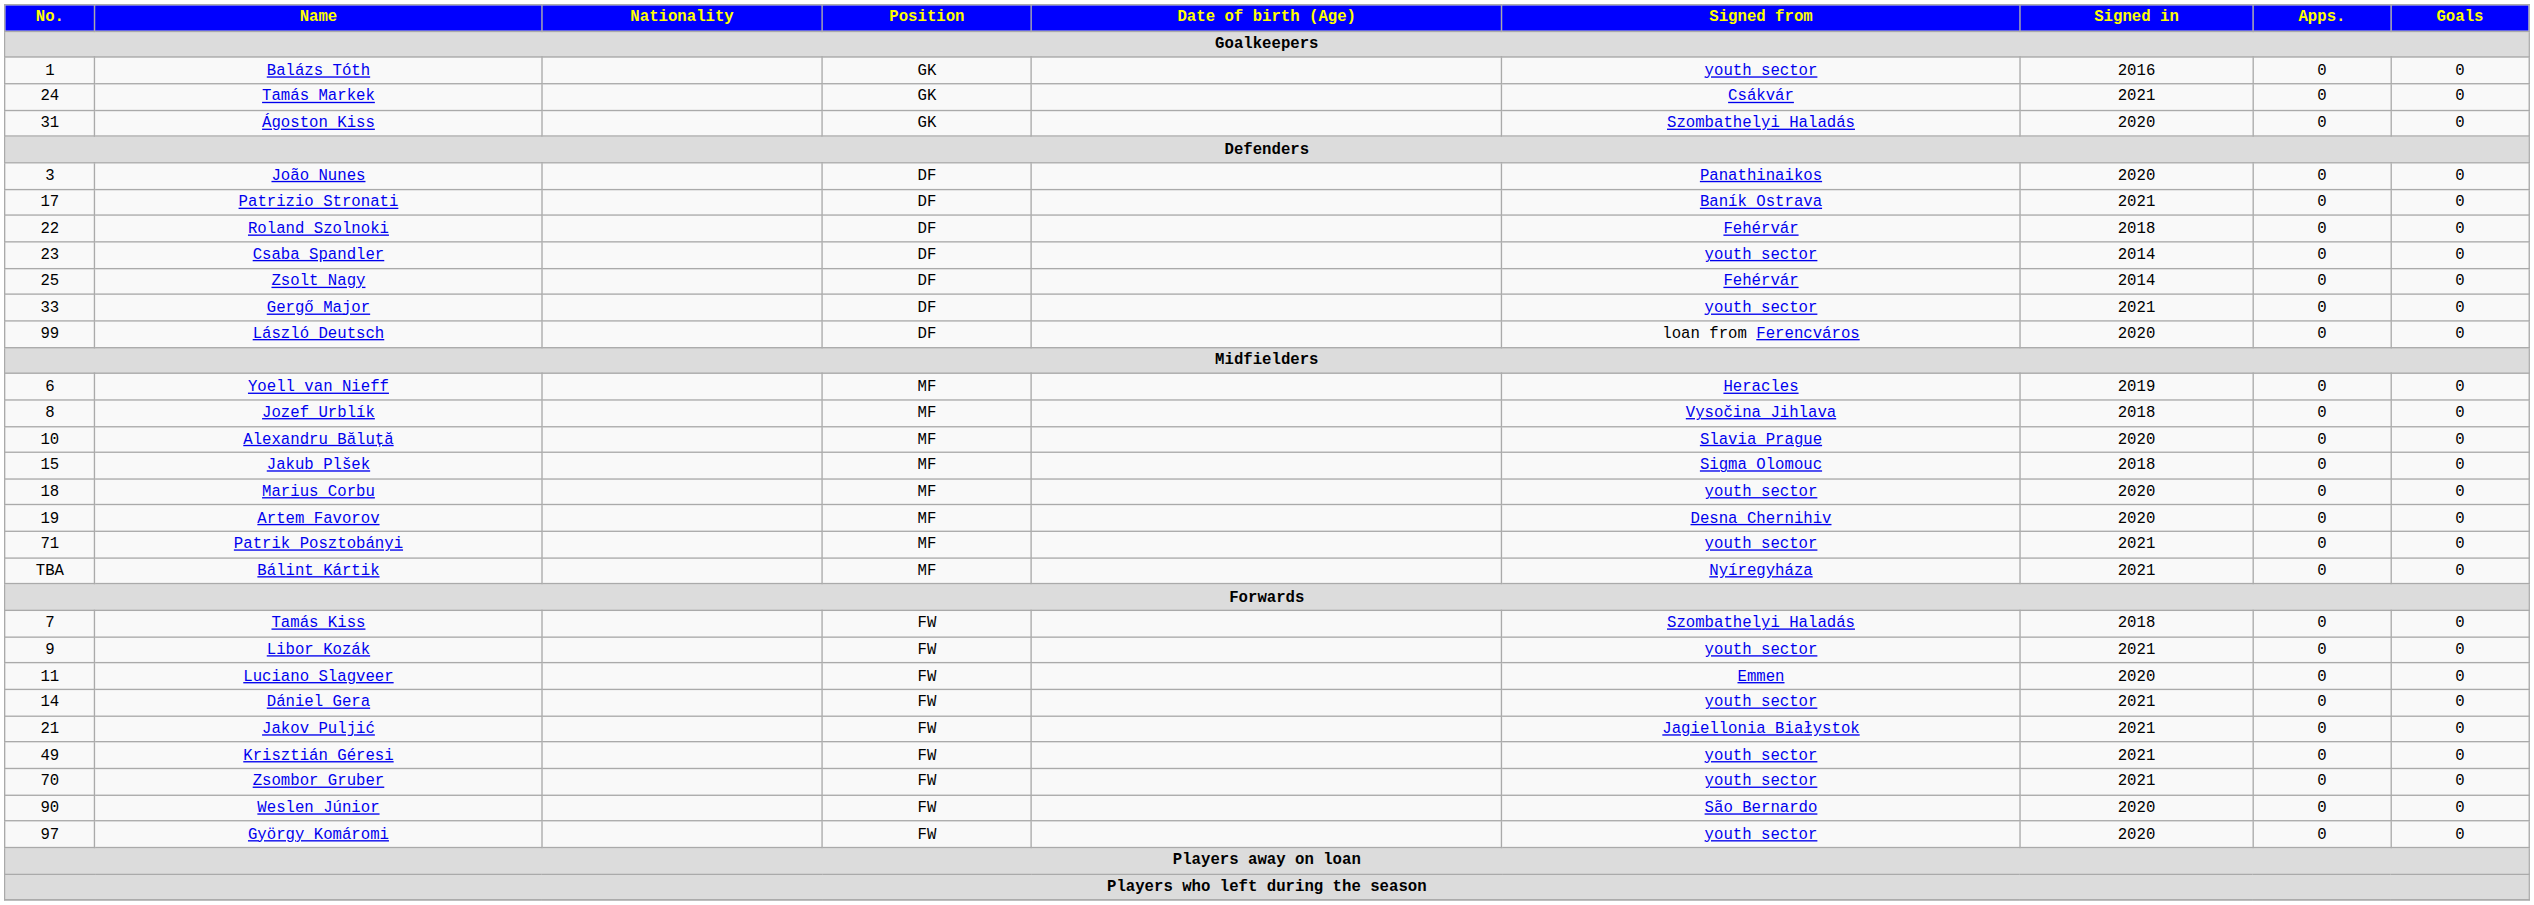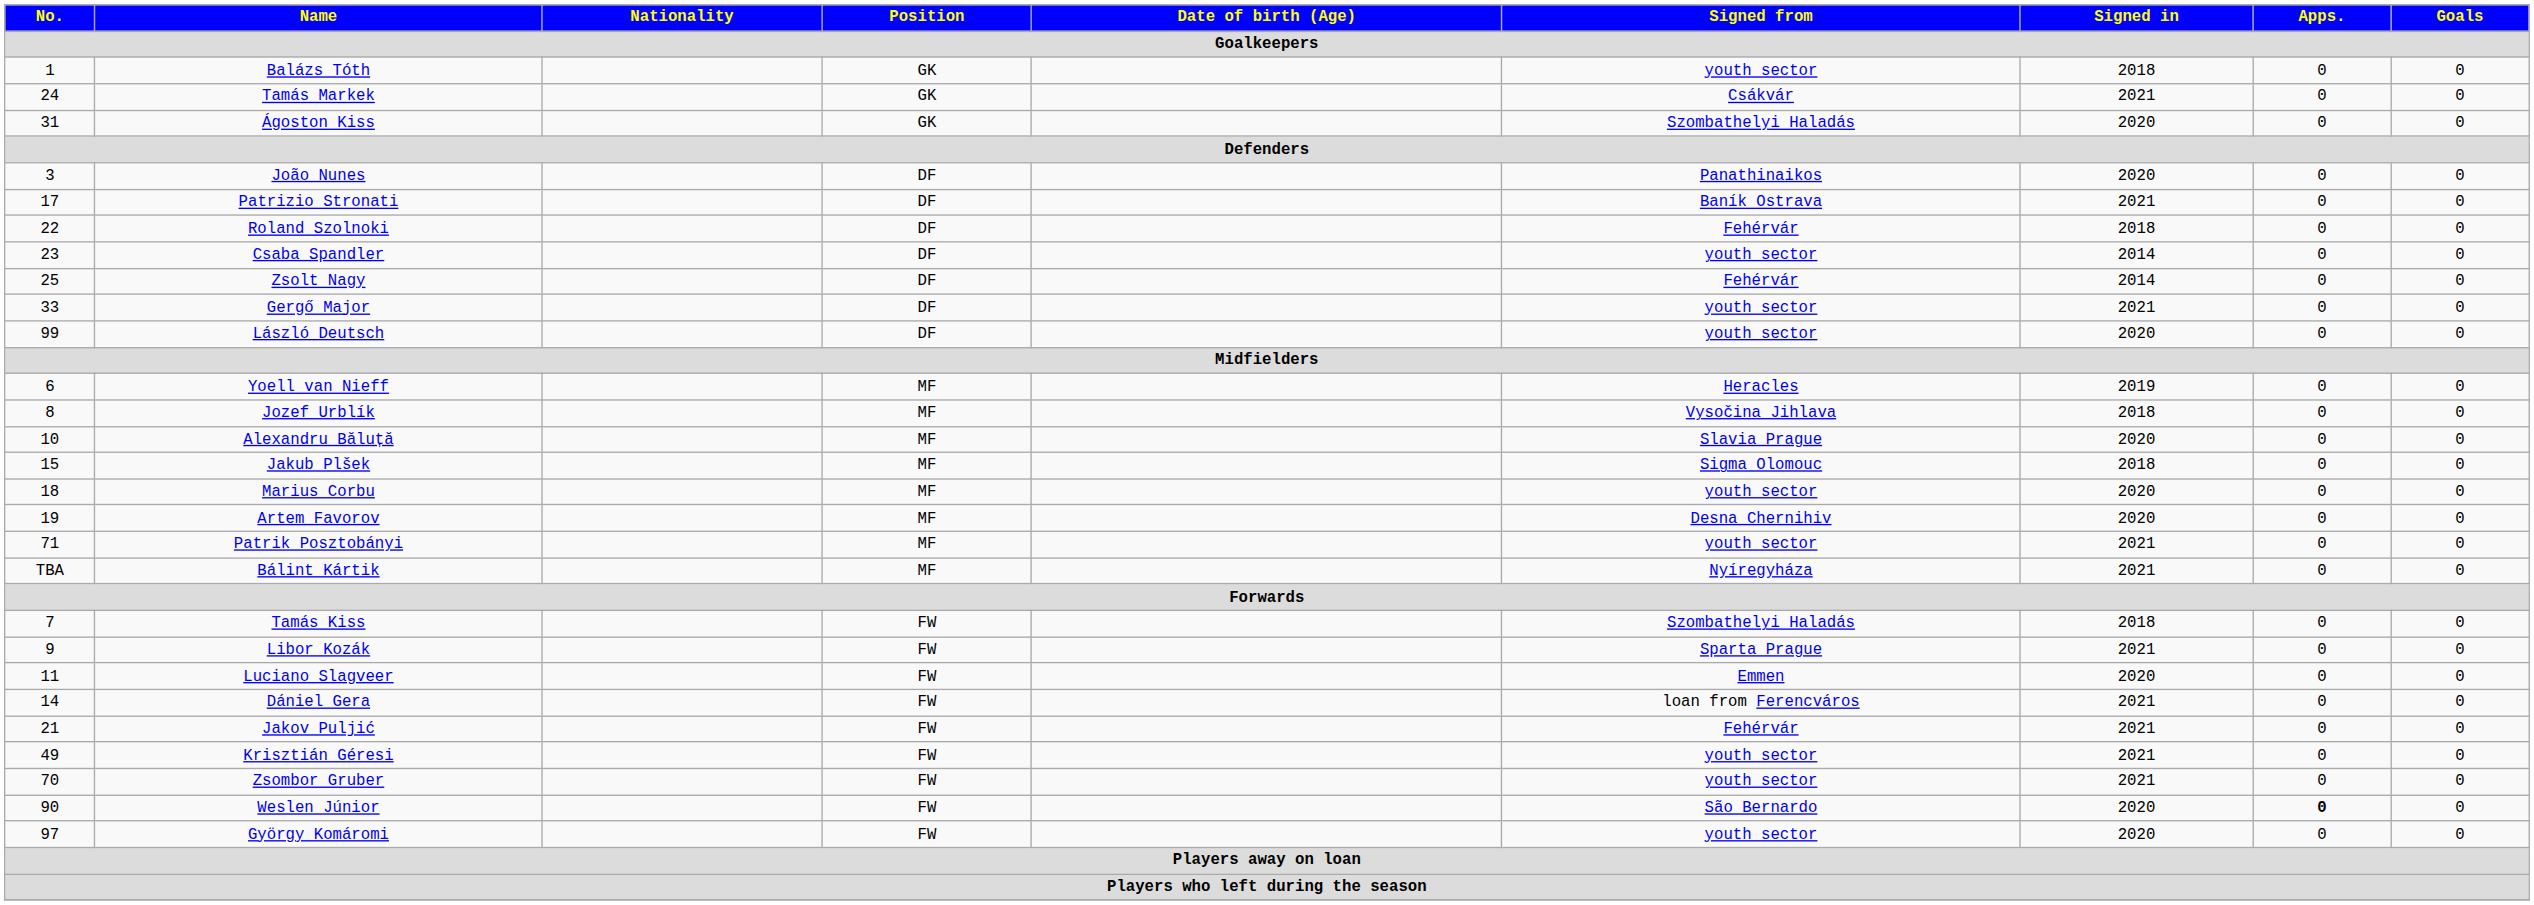 <table class="wikitable"  style="text-align:center; font-size:90%; width:95%;">
 <tr>
 <th style="background:blue; color:yellow; text-align:center;">No.</th>
 <th style="background:blue; color:yellow; text-align:center;">Name</th>
 <th style="background:blue; color:yellow; text-align:center;">Nationality</th>
 <th style="background:blue; color:yellow; text-align:center;">Position</th>
 <th style="background:blue; color:yellow; text-align:center;">Date of birth (Age)</th>
 <th style="background:blue; color:yellow; text-align:center;">Signed from</th>
 <th style="background:blue; color:yellow; text-align:center;">Signed in</th>
 <th style="background:blue; color:yellow; text-align:center;">Apps.</th>
 <th style="background:blue; color:yellow; text-align:center;">Goals</th>
 </tr>
 <tr>
 <th colspan="11"  style="background:#dcdcdc; text-align:center;">Goalkeepers</th>
 </tr>
 <tr>
 <td>1</td>
 <td><a href='#'>Balázs Tóth</a></td>
 <td></td>
 <td>GK</td>
 <td></td>
 <td><a href='#'>youth sector</a></td>
-<td>2016</td>
+<td>2018</td>
 <td>0</td>
 <td>0</td>
 </tr>
 <tr>
 <td>24</td>
 <td><a href='#'>Tamás Markek</a></td>
 <td></td>
 <td>GK</td>
 <td></td>
 <td><a href='#'>Csákvár</a></td>
 <td>2021</td>
 <td>0</td>
 <td>0</td>
 </tr>
 <tr>
 <td>31</td>
 <td><a href='#'>Ágoston Kiss</a></td>
 <td></td>
 <td>GK</td>
 <td></td>
 <td><a href='#'>Szombathelyi Haladás</a></td>
 <td>2020</td>
 <td>0</td>
 <td>0</td>
 </tr>
 <tr>
 <th colspan="11"  style="background:#dcdcdc; text-align:center;">Defenders</th>
 </tr>
 <tr>
 <td>3</td>
 <td><a href='#'>João Nunes</a></td>
 <td></td>
 <td>DF</td>
 <td></td>
 <td><a href='#'>Panathinaikos</a></td>
 <td>2020</td>
 <td>0</td>
 <td>0</td>
 </tr>
 <tr>
 <td>17</td>
 <td><a href='#'>Patrizio Stronati</a></td>
 <td></td>
 <td>DF</td>
 <td></td>
 <td><a href='#'>Baník Ostrava</a></td>
 <td>2021</td>
 <td>0</td>
 <td>0</td>
 </tr>
 <tr>
 <td>22</td>
 <td><a href='#'>Roland Szolnoki</a></td>
 <td></td>
 <td>DF</td>
 <td></td>
 <td><a href='#'>Fehérvár</a></td>
 <td>2018</td>
 <td>0</td>
 <td>0</td>
 </tr>
 <tr>
 <td>23</td>
 <td><a href='#'>Csaba Spandler</a></td>
 <td></td>
 <td>DF</td>
 <td></td>
 <td><a href='#'>youth sector</a></td>
 <td>2014</td>
 <td>0</td>
 <td>0</td>
 </tr>
 <tr>
 <td>25</td>
 <td><a href='#'>Zsolt Nagy</a></td>
 <td></td>
 <td>DF</td>
 <td></td>
 <td><a href='#'>Fehérvár</a></td>
 <td>2014</td>
 <td>0</td>
 <td>0</td>
 </tr>
 <tr>
 <td>33</td>
 <td><a href='#'>Gergő Major</a></td>
 <td></td>
 <td>DF</td>
 <td></td>
 <td><a href='#'>youth sector</a></td>
 <td>2021</td>
 <td>0</td>
 <td>0</td>
 </tr>
 <tr>
 <td>99</td>
 <td><a href='#'>László Deutsch</a></td>
 <td></td>
 <td>DF</td>
 <td></td>
-<td>loan from <a href='#'>Ferencváros</a></td>
+<td><a href='#'>youth sector</a></td>
 <td>2020</td>
 <td>0</td>
 <td>0</td>
 </tr>
 <tr>
 <th colspan="11"  style="background:#dcdcdc; text-align:center;">Midfielders</th>
 </tr>
 <tr>
 <td>6</td>
 <td><a href='#'>Yoell van Nieff</a></td>
 <td></td>
 <td>MF</td>
 <td></td>
 <td><a href='#'>Heracles</a></td>
 <td>2019</td>
 <td>0</td>
 <td>0</td>
 </tr>
 <tr>
 <td>8</td>
 <td><a href='#'>Jozef Urblík</a></td>
 <td></td>
 <td>MF</td>
 <td></td>
 <td><a href='#'>Vysočina Jihlava</a></td>
 <td>2018</td>
 <td>0</td>
 <td>0</td>
 </tr>
 <tr>
 <td>10</td>
 <td><a href='#'>Alexandru Băluță</a></td>
 <td></td>
 <td>MF</td>
 <td></td>
 <td><a href='#'>Slavia Prague</a></td>
 <td>2020</td>
 <td>0</td>
 <td>0</td>
 </tr>
 <tr>
 <td>15</td>
 <td><a href='#'>Jakub Plšek</a></td>
 <td></td>
 <td>MF</td>
 <td></td>
 <td><a href='#'>Sigma Olomouc</a></td>
 <td>2018</td>
 <td>0</td>
 <td>0</td>
 </tr>
 <tr>
 <td>18</td>
 <td><a href='#'>Marius Corbu</a></td>
 <td></td>
 <td>MF</td>
 <td></td>
 <td><a href='#'>youth sector</a></td>
 <td>2020</td>
 <td>0</td>
 <td>0</td>
 </tr>
 <tr>
 <td>19</td>
 <td><a href='#'>Artem Favorov</a></td>
 <td></td>
 <td>MF</td>
 <td></td>
 <td><a href='#'>Desna Chernihiv</a></td>
 <td>2020</td>
 <td>0</td>
 <td>0</td>
 </tr>
 <tr>
 <td>71</td>
 <td><a href='#'>Patrik Posztobányi</a></td>
 <td></td>
 <td>MF</td>
 <td></td>
 <td><a href='#'>youth sector</a></td>
 <td>2021</td>
 <td>0</td>
 <td>0</td>
 </tr>
 <tr>
 <td>TBA</td>
 <td><a href='#'>Bálint Kártik</a></td>
 <td></td>
 <td>MF</td>
 <td></td>
 <td><a href='#'>Nyíregyháza</a></td>
 <td>2021</td>
 <td>0</td>
 <td>0</td>
 </tr>
 <tr>
 <th colspan="11"  style="background:#dcdcdc; text-align:center;">Forwards</th>
 </tr>
 <tr>
 <td>7</td>
 <td><a href='#'>Tamás Kiss</a></td>
 <td></td>
 <td>FW</td>
 <td></td>
 <td><a href='#'>Szombathelyi Haladás</a></td>
 <td>2018</td>
 <td>0</td>
 <td>0</td>
 </tr>
 <tr>
 <td>9</td>
 <td><a href='#'>Libor Kozák</a></td>
 <td></td>
 <td>FW</td>
 <td></td>
-<td><a href='#'>youth sector</a></td>
+<td><a href='#'>Sparta Prague</a></td>
 <td>2021</td>
 <td>0</td>
 <td>0</td>
 </tr>
 <tr>
 <td>11</td>
 <td><a href='#'>Luciano Slagveer</a></td>
 <td></td>
 <td>FW</td>
 <td></td>
 <td><a href='#'>Emmen</a></td>
 <td>2020</td>
 <td>0</td>
 <td>0</td>
 </tr>
 <tr>
 <td>14</td>
 <td><a href='#'>Dániel Gera</a></td>
 <td></td>
 <td>FW</td>
 <td></td>
-<td><a href='#'>youth sector</a></td>
+<td>loan from <a href='#'>Ferencváros</a></td>
 <td>2021</td>
 <td>0</td>
 <td>0</td>
 </tr>
 <tr>
 <td>21</td>
 <td><a href='#'>Jakov Puljić</a></td>
 <td></td>
 <td>FW</td>
 <td></td>
-<td><a href='#'>Jagiellonia Białystok</a></td>
+<td><a href='#'>Fehérvár</a></td>
 <td>2021</td>
 <td>0</td>
 <td>0</td>
 </tr>
 <tr>
 <td>49</td>
 <td><a href='#'>Krisztián Géresi</a></td>
 <td></td>
 <td>FW</td>
 <td></td>
 <td><a href='#'>youth sector</a></td>
 <td>2021</td>
 <td>0</td>
 <td>0</td>
 </tr>
 <tr>
 <td>70</td>
 <td><a href='#'>Zsombor Gruber</a></td>
 <td></td>
 <td>FW</td>
 <td></td>
 <td><a href='#'>youth sector</a></td>
 <td>2021</td>
 <td>0</td>
 <td>0</td>
 </tr>
 <tr>
 <td>90</td>
 <td><a href='#'>Weslen Júnior</a></td>
 <td></td>
 <td>FW</td>
 <td></td>
 <td><a href='#'>São Bernardo</a></td>
 <td>2020</td>
-<td>0</td>
+<td><strong>0</strong></td>
 <td>0</td>
 </tr>
 <tr>
 <td>97</td>
 <td><a href='#'>György Komáromi</a></td>
 <td></td>
 <td>FW</td>
 <td></td>
 <td><a href='#'>youth sector</a></td>
 <td>2020</td>
 <td>0</td>
 <td>0</td>
 </tr>
 <tr>
 <th colspan="11"  style="background:#dcdcdc; text-align:center;">Players away on loan</th>
 </tr>
 <tr>
 <th colspan="11"  style="background:#dcdcdc; text-align:center;">Players who left during the season</th>
 </tr>
 <tr>
 </tr>
 </table>
